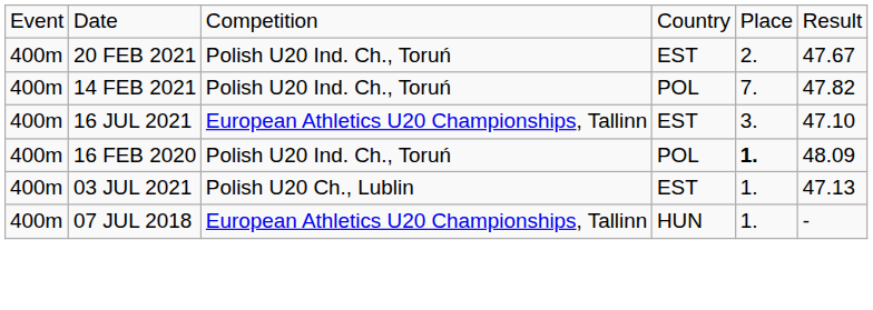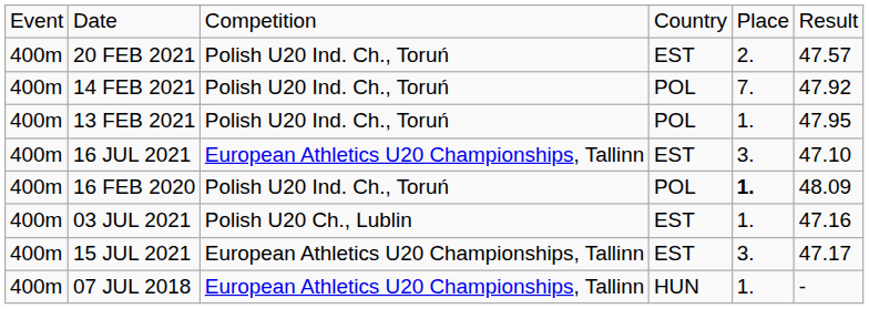 <table class="wikitable">
 <tr>
 <td>Event</td>
 <td>Date</td>
 <td>Competition</td>
 <td>Country</td>
 <td>Place</td>
 <td>Result</td>
 </tr>
 <tr>
 <td>400m</td>
 <td>20 FEB 2021</td>
 <td>Polish U20 Ind. Ch., Toruń</td>
 <td>EST</td>
 <td>2.</td>
-<td>47.67</td>
+<td>47.57</td>
 </tr>
 <tr>
 <td>400m</td>
 <td>14 FEB 2021</td>
 <td>Polish U20 Ind. Ch., Toruń</td>
 <td>POL</td>
 <td>7.</td>
-<td>47.82</td>
+<td>47.92</td>
+</tr>
+<tr>
+<td>400m</td>
+<td>13 FEB 2021</td>
+<td>Polish U20 Ind. Ch., Toruń</td>
+<td>POL</td>
+<td>1.</td>
+<td>47.95</td>
 </tr>
 <tr>
 <td>400m</td>
 <td>16 JUL 2021</td>
 <td><a href='#'>European Athletics U20 Championships</a>, Tallinn</td>
 <td>EST</td>
 <td>3.</td>
 <td>47.10</td>
 </tr>
 <tr>
 <td>400m</td>
 <td>16 FEB 2020</td>
 <td>Polish U20 Ind. Ch., Toruń</td>
 <td>POL</td>
 <td><strong>1.</strong></td>
 <td>48.09</td>
 </tr>
 <tr>
 <td>400m</td>
 <td>03 JUL 2021</td>
 <td>Polish U20 Ch., Lublin</td>
 <td>EST</td>
 <td>1.</td>
-<td>47.13</td>
+<td>47.16</td>
+</tr>
+<tr>
+<td>400m</td>
+<td>15 JUL 2021</td>
+<td>European Athletics U20 Championships, Tallinn</td>
+<td>EST</td>
+<td>3.</td>
+<td>47.17</td>
 </tr>
 <tr>
 <td>400m</td>
 <td>07 JUL 2018</td>
 <td><a href='#'>European Athletics U20 Championships</a>, Tallinn</td>
 <td>HUN</td>
 <td>1.</td>
 <td>-</td>
 </tr>
 </table>
